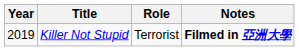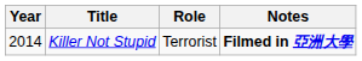 <table class="wikitable sortable">
 <tr>
 <th>Year</th>
 <th>Title</th>
 <th>Role</th>
 <th>Notes</th>
 </tr>
 <tr>
-<td>2019</td>
+<td>2014</td>
 <td><em><a href='#'>Killer Not Stupid</a></em></td>
 <td>Terrorist</td>
 <td><strong>Filmed in <em><a href='#'>亞洲大學</a></em></strong></td>
 </tr>
 </table>
